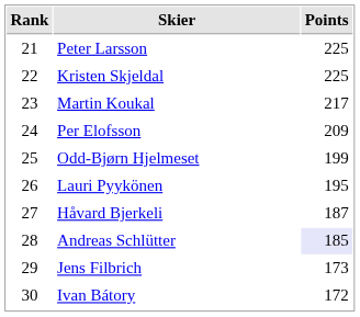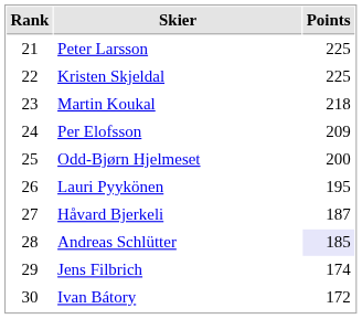 <table cellspacing="1" cellpadding="3" style="border:1px solid #AAAAAA;font-size:86%">
 <tr style="background-color: #E4E4E4;">
 <th style="border-bottom:1px solid #AAAAAA" width=10>Rank</th>
 <th style="border-bottom:1px solid #AAAAAA" width=200>Skier</th>
 <th style="border-bottom:1px solid #AAAAAA" width=20 align=right>Points</th>
 </tr>
 <tr>
 <td align=center>21</td>
 <td> <a href='#'>Peter Larsson</a></td>
 <td align=right>225</td>
 </tr>
 <tr>
 <td align=center>22</td>
 <td> <a href='#'>Kristen Skjeldal</a></td>
 <td align=right>225</td>
 </tr>
 <tr>
 <td align=center>23</td>
 <td> <a href='#'>Martin Koukal</a></td>
-<td align=right>217</td>
+<td align=right>218</td>
 </tr>
 <tr>
 <td align=center>24</td>
 <td> <a href='#'>Per Elofsson</a></td>
 <td align=right>209</td>
 </tr>
 <tr>
 <td align=center>25</td>
 <td> <a href='#'>Odd-Bjørn Hjelmeset</a></td>
-<td align=right>199</td>
+<td align=right>200</td>
 </tr>
 <tr>
 <td align=center>26</td>
 <td> <a href='#'>Lauri Pyykönen</a></td>
 <td align=right>195</td>
 </tr>
 <tr>
 <td align=center>27</td>
 <td> <a href='#'>Håvard Bjerkeli</a></td>
 <td align=right>187</td>
 </tr>
 <tr>
 <td align=center>28</td>
 <td> <a href='#'>Andreas Schlütter</a></td>
 <td align=right style="background: lavender;">185</td>
 </tr>
 <tr>
 <td align=center>29</td>
 <td> <a href='#'>Jens Filbrich</a></td>
-<td align=right>173</td>
+<td align=right>174</td>
 </tr>
 <tr>
 <td align=center>30</td>
 <td> <a href='#'>Ivan Bátory</a></td>
 <td align=right>172</td>
 </tr>
 </table>
